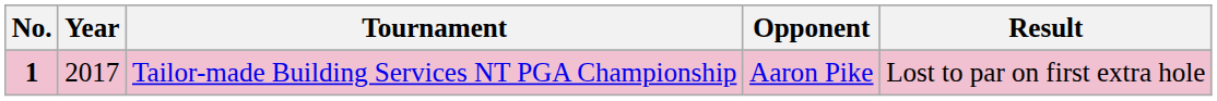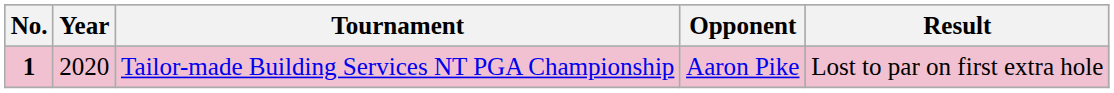 <table class="wikitable" style="font-size:95%;">
 <tr>
 <th>No.</th>
 <th>Year</th>
 <th>Tournament</th>
 <th>Opponent</th>
 <th>Result</th>
 </tr>
 <tr style="background:#F2C1D1;">
 <td align=center><strong>1</strong></td>
-<td>2017</td>
+<td>2020</td>
 <td><a href='#'>Tailor-made Building Services NT PGA Championship</a></td>
 <td> <a href='#'>Aaron Pike</a></td>
 <td>Lost to par on first extra hole</td>
 </tr>
 </table>
